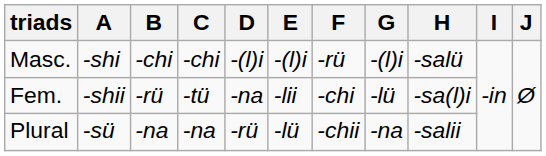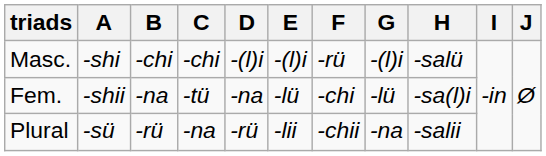 <table class="wikitable">
 <tr>
 <th>triads</th>
 <th>A</th>
 <th>B</th>
 <th>C</th>
 <th>D</th>
 <th>E</th>
 <th>F</th>
 <th>G</th>
 <th>H</th>
 <th>I</th>
 <th>J</th>
 </tr>
 <tr>
 <td>Masc.</td>
 <td><em>-shi</em></td>
 <td><em>-chi</em></td>
 <td><em>-chi</em></td>
 <td><em>-(l)i</em></td>
 <td><em>-(l)i</em></td>
 <td><em>-rü</em></td>
 <td><em>-(l)i</em></td>
 <td><em>-salü</em></td>
 <td rowspan="3"><em>-in</em></td>
 <td rowspan="3"><em>Ø</em></td>
 </tr>
 <tr>
 <td>Fem.</td>
 <td><em>-shii</em></td>
-<td><em>-rü</em></td>
+<td><em>-na</em></td>
 <td><em>-tü</em></td>
 <td><em>-na</em></td>
-<td><em>-lii</em></td>
+<td><em>-lü</em></td>
 <td><em>-chi</em></td>
 <td><em>-lü</em></td>
 <td><em>-sa(l)i</em></td>
 </tr>
 <tr>
 <td>Plural</td>
 <td><em>-sü</em></td>
-<td><em>-na</em></td>
+<td><em>-rü</em></td>
 <td><em>-na</em></td>
 <td><em>-rü</em></td>
-<td><em>-lü</em></td>
+<td><em>-lii</em></td>
 <td><em>-chii</em></td>
 <td><em>-na</em></td>
 <td><em>-salii</em></td>
 </tr>
 </table>
